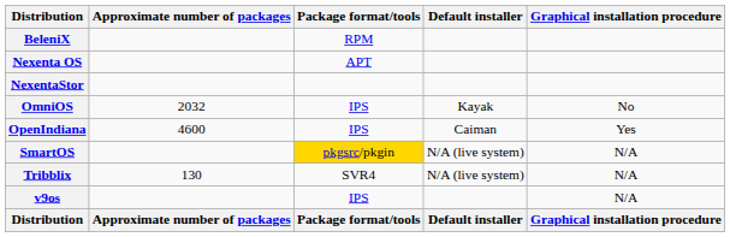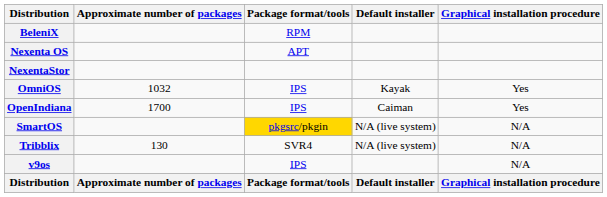 <table class="wikitable sortable" style="font-size: 90%; text-align: center; width: auto">
 <tr>
 <th>Distribution</th>
 <th abbr="Packages">Approximate number of <a href='#'>packages</a></th>
 <th abbr="Format">Package format/tools</th>
 <th>Default installer</th>
 <th abbr="Graphical installation"><a href='#'>Graphical</a> installation procedure</th>
 </tr>
 <tr>
 <th><a href='#'>BeleniX</a></th>
 <td></td>
 <td><a href='#'>RPM</a></td>
 <td></td>
 <td></td>
 </tr>
 <tr>
 <th><a href='#'>Nexenta OS</a></th>
 <td></td>
 <td><a href='#'>APT</a></td>
 <td></td>
 <td></td>
 </tr>
 <tr>
 <th><a href='#'>NexentaStor</a></th>
 <td></td>
 <td></td>
 <td></td>
 <td></td>
 </tr>
 <tr>
 <th><a href='#'>OmniOS</a></th>
-<td>2032</td>
+<td>1032</td>
 <td><a href='#'>IPS</a></td>
 <td>Kayak</td>
-<td>No</td>
+<td>Yes</td>
 </tr>
 <tr>
 <th><a href='#'>OpenIndiana</a></th>
-<td>4600</td>
+<td>1700</td>
 <td><a href='#'>IPS</a></td>
 <td>Caiman</td>
 <td>Yes</td>
 </tr>
 <tr>
 <th><a href='#'>SmartOS</a></th>
 <td></td>
 <td style="background: gold;"><a href='#'>pkgsrc</a>/pkgin</td>
 <td>N/A (live system)</td>
 <td>N/A</td>
 </tr>
 <tr>
 <th><a href='#'>Tribblix</a></th>
 <td>130</td>
 <td>SVR4</td>
 <td>N/A (live system)</td>
 <td>N/A</td>
 </tr>
 <tr>
 <th><a href='#'>v9os</a></th>
 <td></td>
 <td><a href='#'>IPS</a></td>
 <td></td>
 <td>N/A</td>
 </tr>
 <tr class="sortbottom">
 <th>Distribution</th>
 <th abbr="Packages">Approximate number of <a href='#'>packages</a></th>
 <th>Package format/tools</th>
 <th>Default installer</th>
 <th abbr="Graphical installation"><a href='#'>Graphical</a> installation procedure</th>
 </tr>
 </table>
